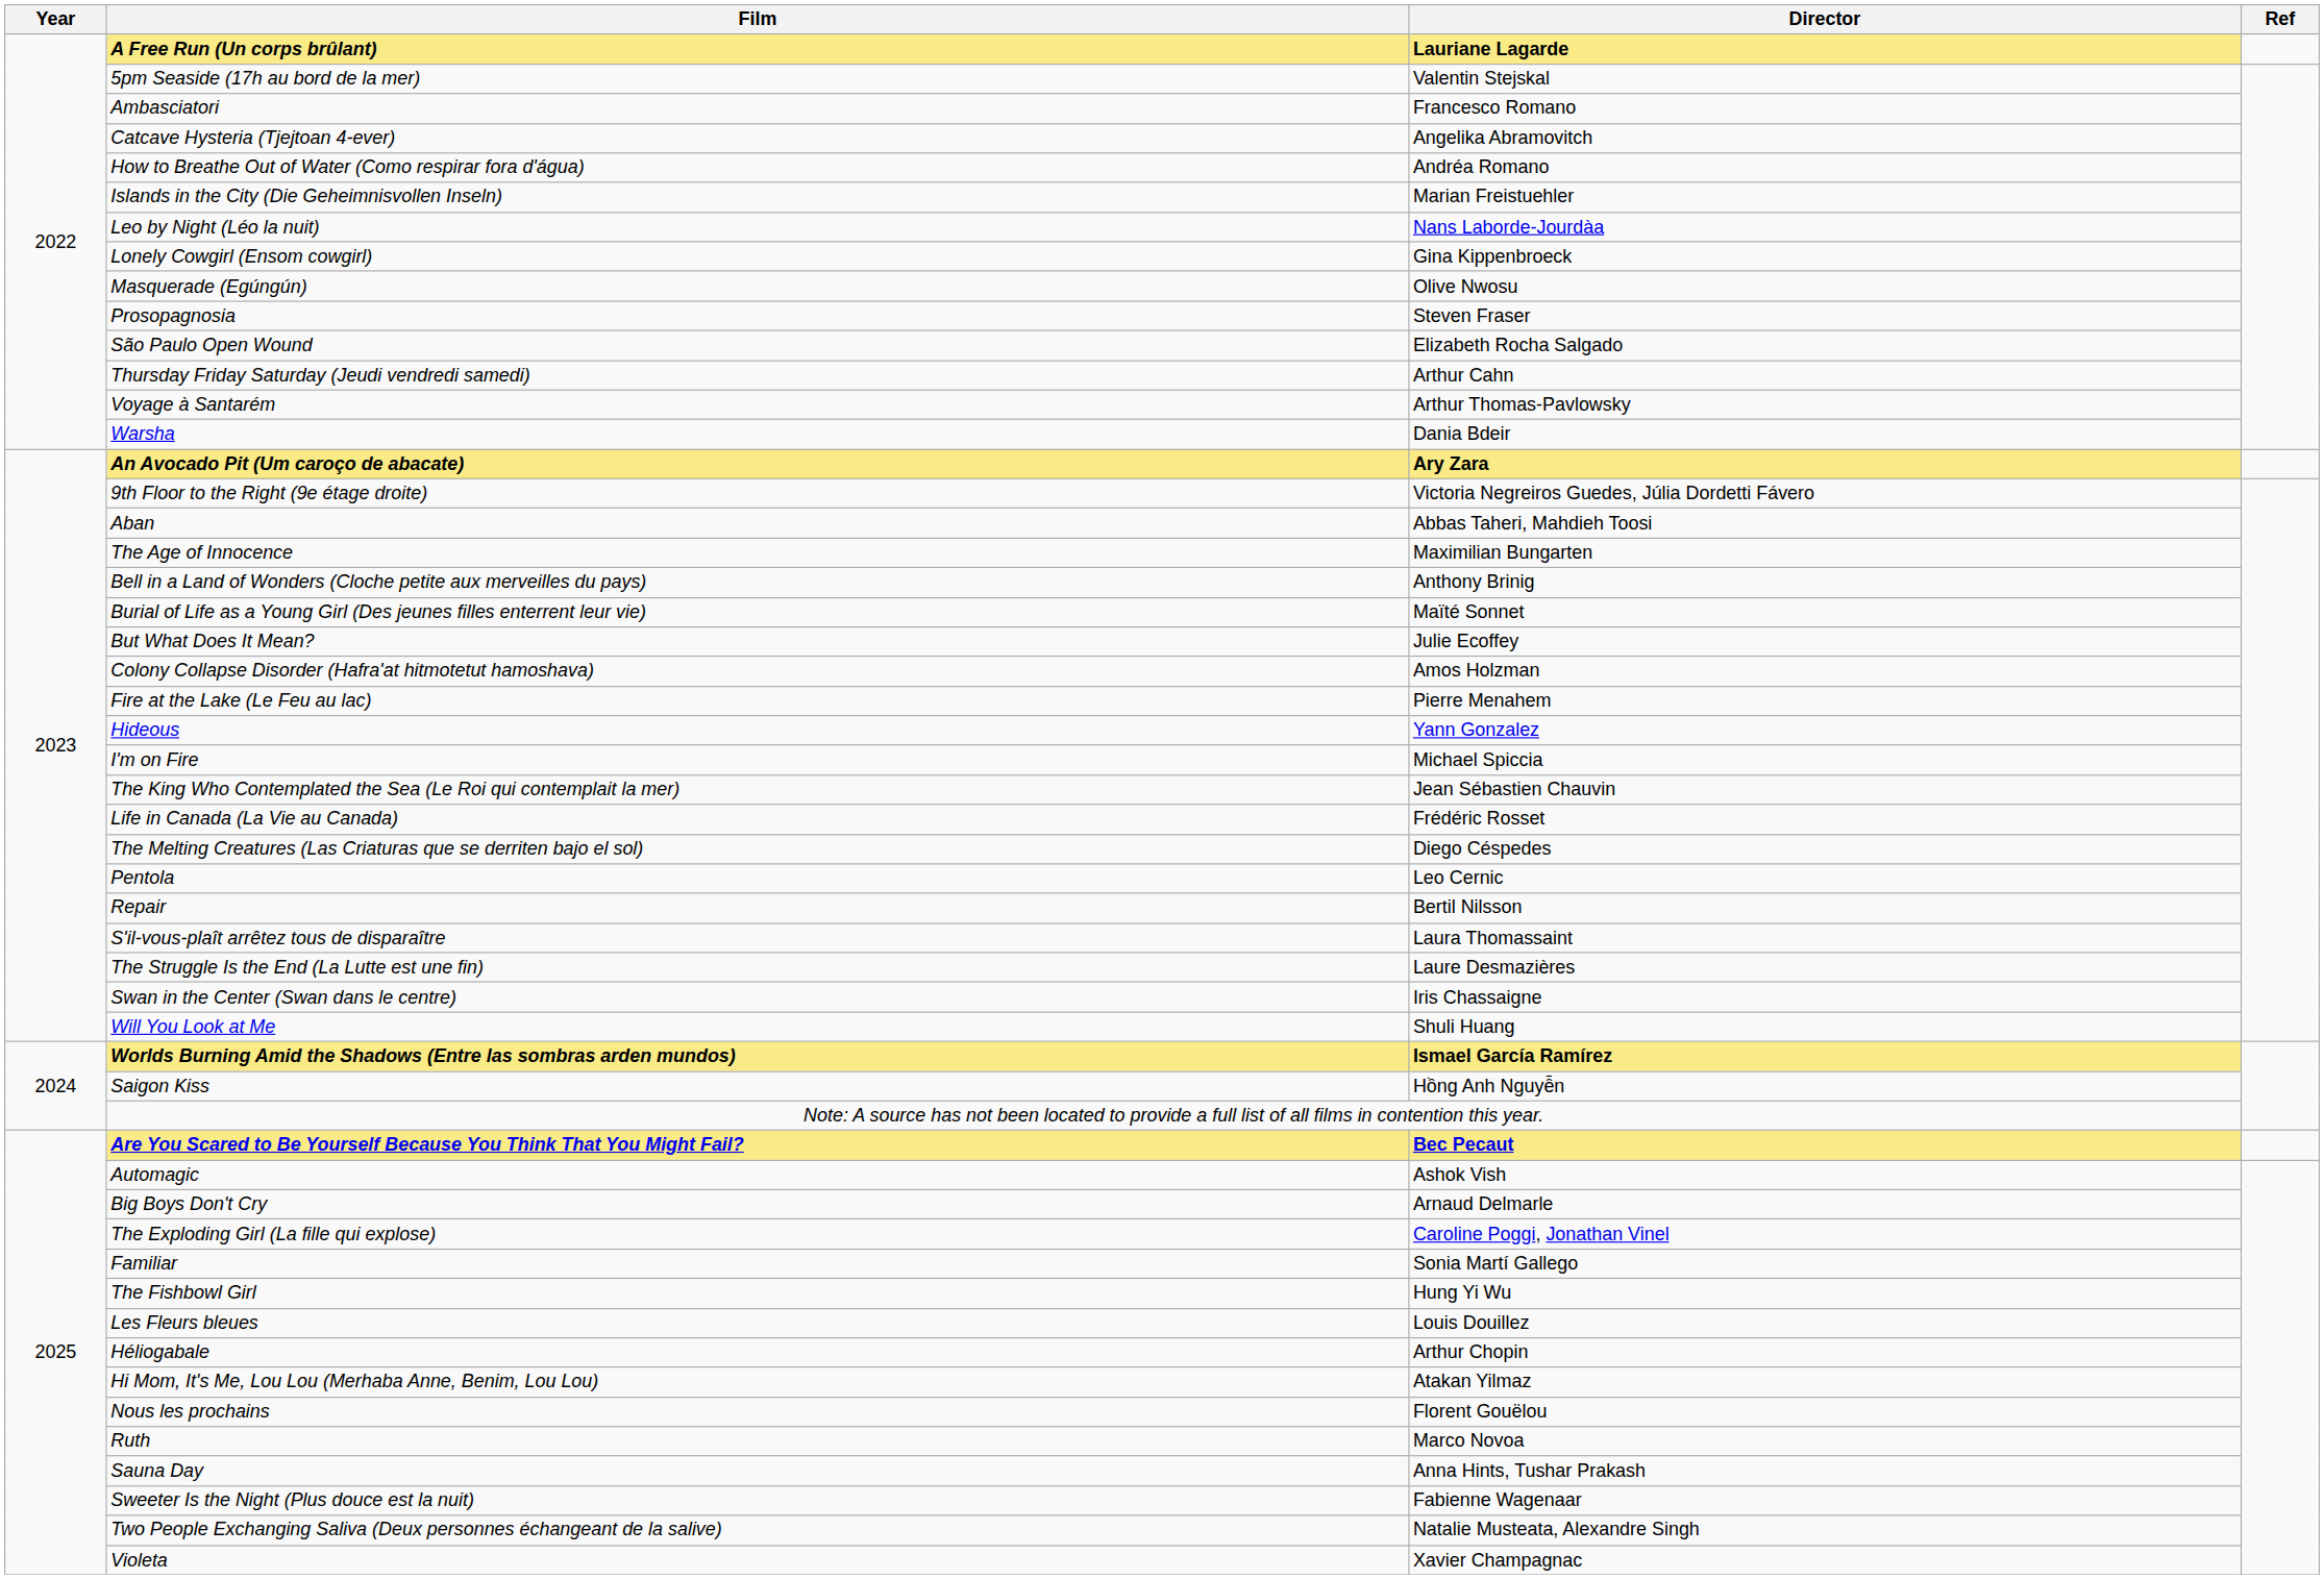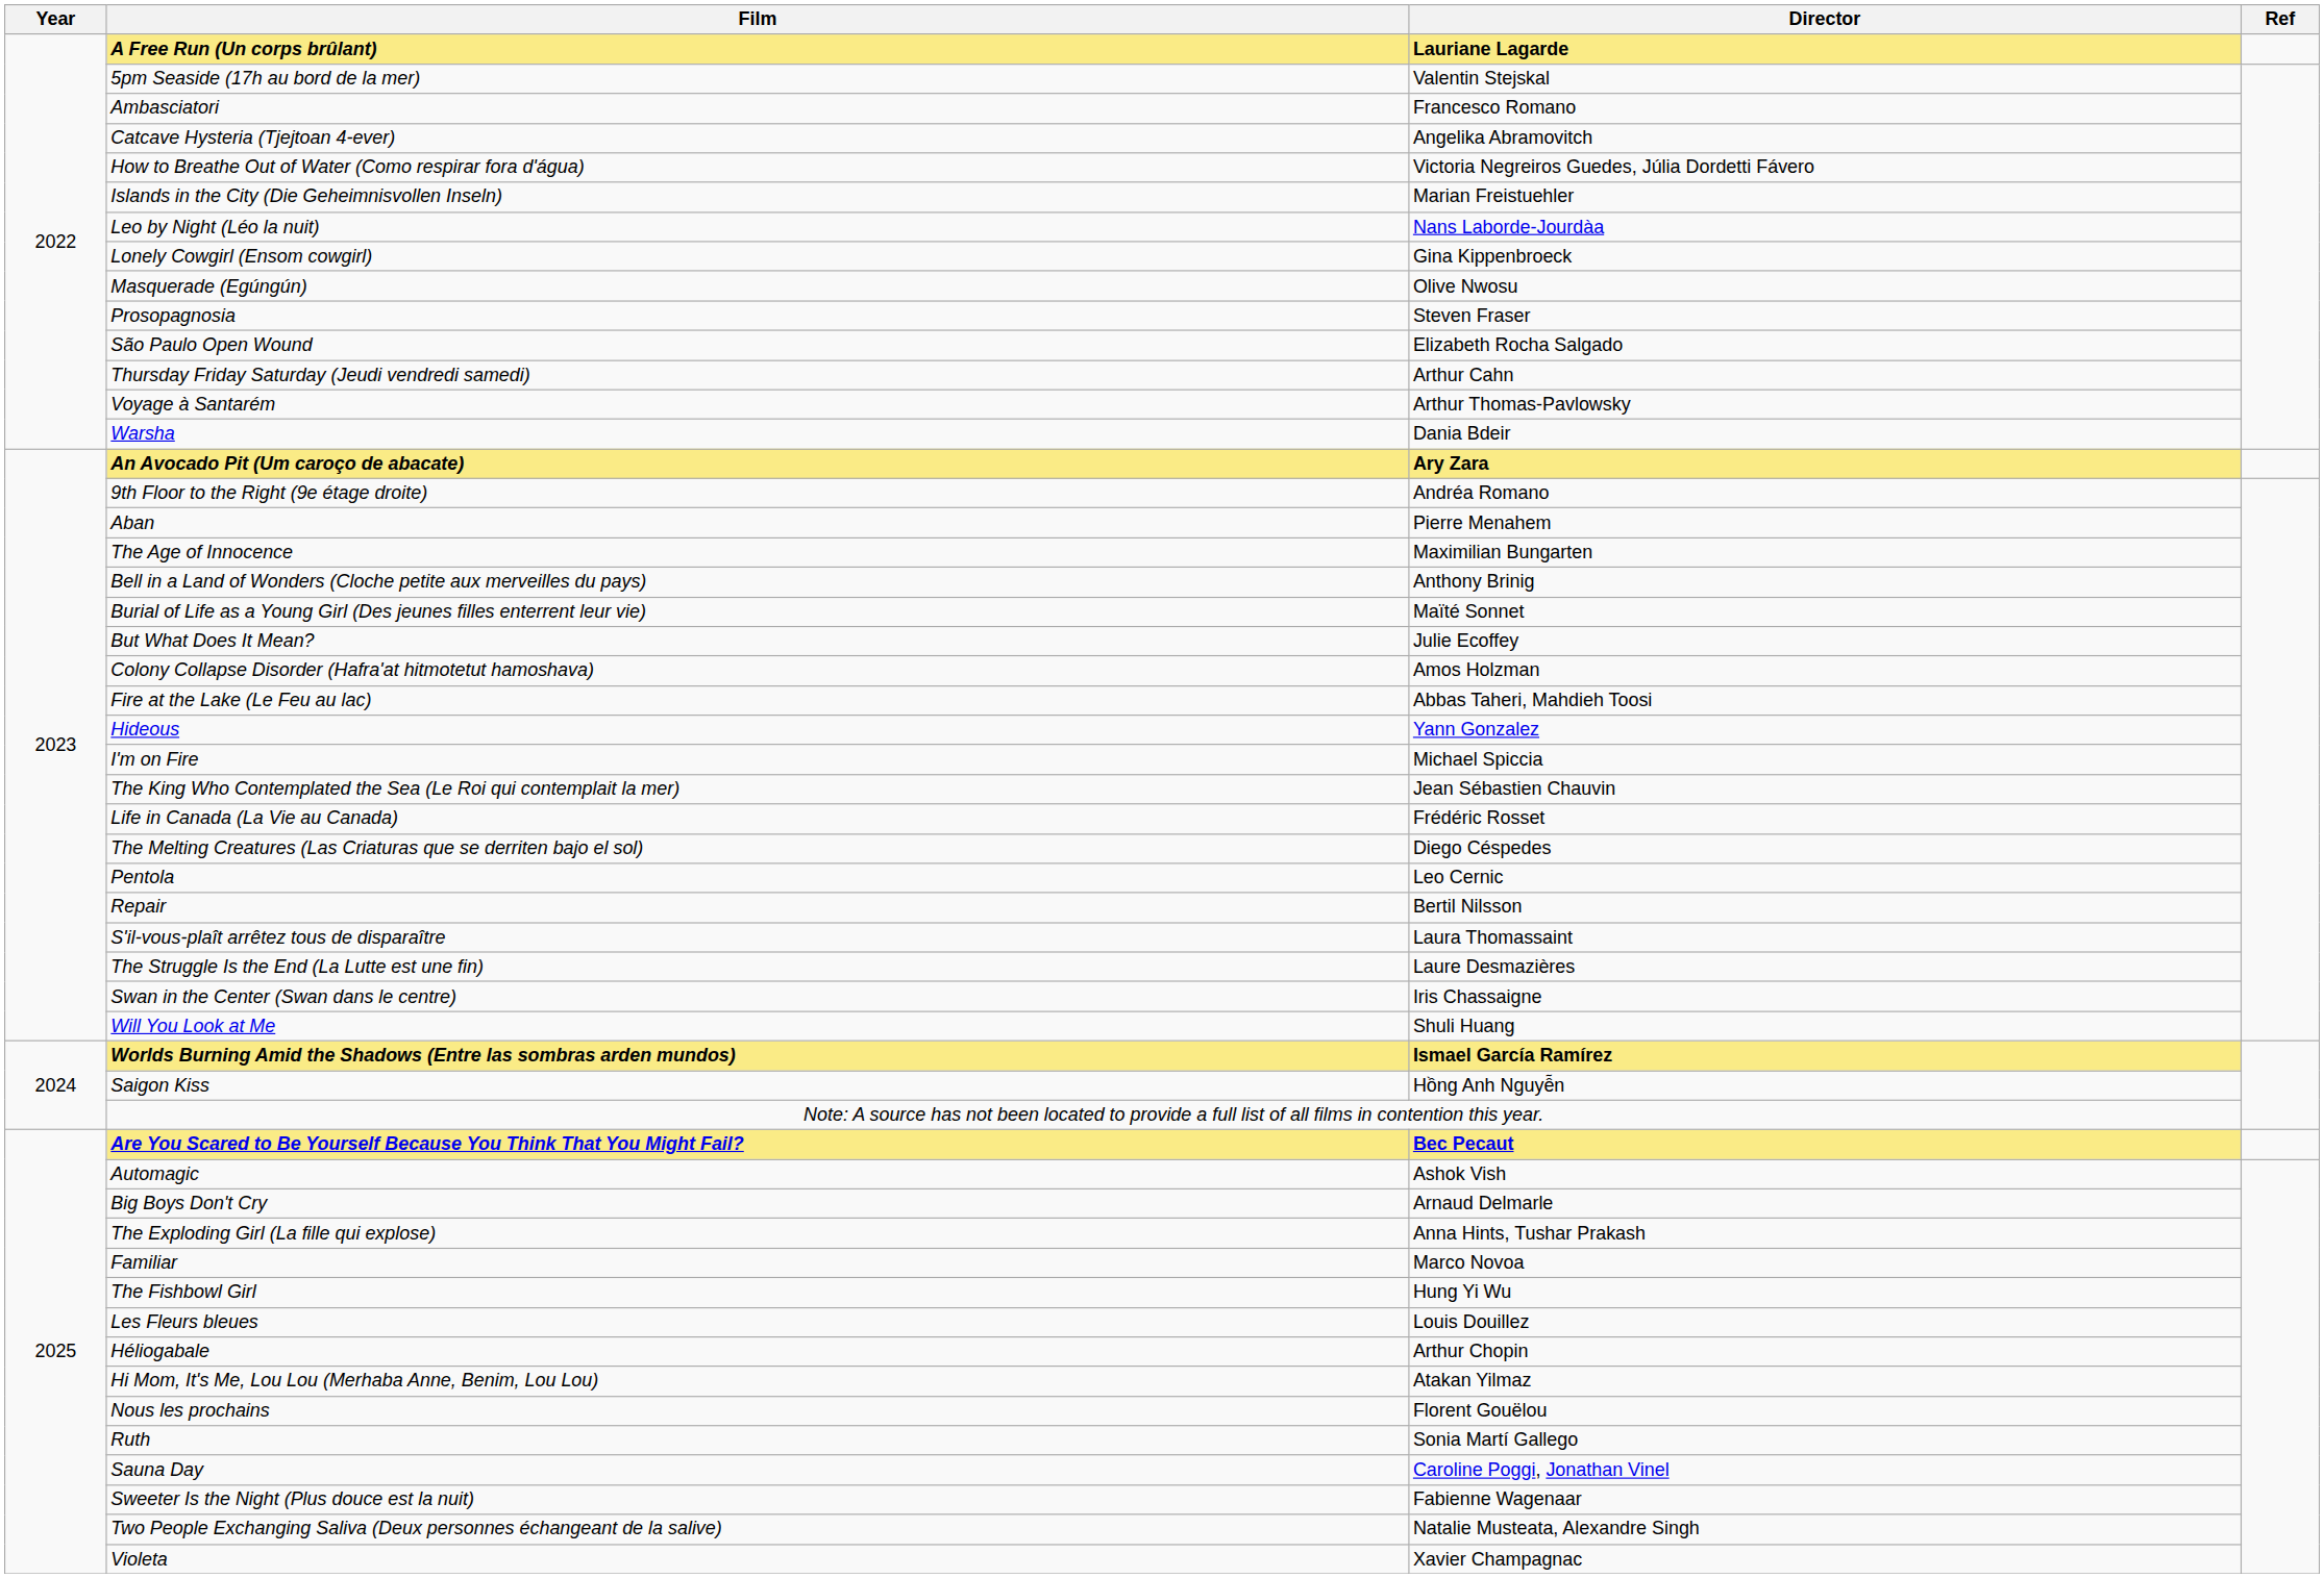 <table class="wikitable" width="100%">
 <tr>
 <th>Year</th>
 <th>Film</th>
 <th>Director</th>
 <th>Ref</th>
 </tr>
 <tr>
 <td align="center" rowspan=14>2022</td>
 <td style="background:#FAEB86"><strong><em>A Free Run (Un corps brûlant)</em></strong></td>
 <td style="background:#FAEB86"><strong>Lauriane Lagarde</strong></td>
 <td></td>
 </tr>
 <tr>
 <td><em>5pm Seaside (17h au bord de la mer)</em></td>
 <td>Valentin Stejskal</td>
 <td rowspan=13></td>
 </tr>
 <tr>
 <td><em>Ambasciatori</em></td>
 <td>Francesco Romano</td>
 </tr>
 <tr>
 <td><em>Catcave Hysteria (Tjejtoan 4-ever)</em></td>
 <td>Angelika Abramovitch</td>
 </tr>
 <tr>
 <td><em>How to Breathe Out of Water (Como respirar fora d'água)</em></td>
-<td>Andréa Romano</td>
+<td>Victoria Negreiros Guedes, Júlia Dordetti Fávero</td>
 </tr>
 <tr>
 <td><em>Islands in the City (Die Geheimnisvollen Inseln)</em></td>
 <td>Marian Freistuehler</td>
 </tr>
 <tr>
 <td><em>Leo by Night (Léo la nuit)</em></td>
 <td><a href='#'>Nans Laborde-Jourdàa</a></td>
 </tr>
 <tr>
 <td><em>Lonely Cowgirl (Ensom cowgirl)</em></td>
 <td>Gina Kippenbroeck</td>
 </tr>
 <tr>
 <td><em>Masquerade (Egúngún)</em></td>
 <td>Olive Nwosu</td>
 </tr>
 <tr>
 <td><em>Prosopagnosia</em></td>
 <td>Steven Fraser</td>
 </tr>
 <tr>
 <td><em>São Paulo Open Wound</em></td>
 <td>Elizabeth Rocha Salgado</td>
 </tr>
 <tr>
 <td><em>Thursday Friday Saturday (Jeudi vendredi samedi)</em></td>
 <td>Arthur Cahn</td>
 </tr>
 <tr>
 <td><em>Voyage à Santarém</em></td>
 <td>Arthur Thomas-Pavlowsky</td>
 </tr>
 <tr>
 <td><em><a href='#'>Warsha</a></em></td>
 <td>Dania Bdeir</td>
 </tr>
 <tr>
 <td align="center" rowspan=20>2023</td>
 <td style="background:#FAEB86"><strong><em>An Avocado Pit (Um caroço de abacate)</em></strong></td>
 <td style="background:#FAEB86"><strong>Ary Zara</strong></td>
 <td></td>
 </tr>
 <tr>
 <td><em>9th Floor to the Right (9e étage droite)</em></td>
-<td>Victoria Negreiros Guedes, Júlia Dordetti Fávero</td>
+<td>Andréa Romano</td>
 <td rowspan=19></td>
 </tr>
 <tr>
 <td><em>Aban</em></td>
-<td>Abbas Taheri, Mahdieh Toosi</td>
+<td>Pierre Menahem</td>
 </tr>
 <tr>
 <td><em>The Age of Innocence</em></td>
 <td>Maximilian Bungarten</td>
 </tr>
 <tr>
 <td><em>Bell in a Land of Wonders (Cloche petite aux merveilles du pays)</em></td>
 <td>Anthony Brinig</td>
 </tr>
 <tr>
 <td><em>Burial of Life as a Young Girl (Des jeunes filles enterrent leur vie)</em></td>
 <td>Maïté Sonnet</td>
 </tr>
 <tr>
 <td><em>But What Does It Mean?</em></td>
 <td>Julie Ecoffey</td>
 </tr>
 <tr>
 <td><em>Colony Collapse Disorder (Hafra'at hitmotetut hamoshava)</em></td>
 <td>Amos Holzman</td>
 </tr>
 <tr>
 <td><em>Fire at the Lake (Le Feu au lac)</em></td>
-<td>Pierre Menahem</td>
+<td>Abbas Taheri, Mahdieh Toosi</td>
 </tr>
 <tr>
 <td><em><a href='#'>Hideous</a></em></td>
 <td><a href='#'>Yann Gonzalez</a></td>
 </tr>
 <tr>
 <td><em>I'm on Fire</em></td>
 <td>Michael Spiccia</td>
 </tr>
 <tr>
 <td><em>The King Who Contemplated the Sea (Le Roi qui contemplait la mer)</em></td>
 <td>Jean Sébastien Chauvin</td>
 </tr>
 <tr>
 <td><em>Life in Canada (La Vie au Canada)</em></td>
 <td>Frédéric Rosset</td>
 </tr>
 <tr>
 <td><em>The Melting Creatures (Las Criaturas que se derriten bajo el sol)</em></td>
 <td>Diego Céspedes</td>
 </tr>
 <tr>
 <td><em>Pentola</em></td>
 <td>Leo Cernic</td>
 </tr>
 <tr>
 <td><em>Repair</em></td>
 <td>Bertil Nilsson</td>
 </tr>
 <tr>
 <td><em>S'il-vous-plaît arrêtez tous de disparaître</em></td>
 <td>Laura Thomassaint</td>
 </tr>
 <tr>
 <td><em>The Struggle Is the End (La Lutte est une fin)</em></td>
 <td>Laure Desmazières</td>
 </tr>
 <tr>
 <td><em>Swan in the Center (Swan dans le centre)</em></td>
 <td>Iris Chassaigne</td>
 </tr>
 <tr>
 <td><em><a href='#'>Will You Look at Me</a></em></td>
 <td>Shuli Huang</td>
 </tr>
 <tr>
 <td align="center" rowspan=3>2024</td>
 <td style="background:#FAEB86"><strong><em>Worlds Burning Amid the Shadows (Entre las sombras arden mundos)</em></strong></td>
 <td style="background:#FAEB86"><strong>Ismael García Ramírez</strong></td>
 <td rowspan=3></td>
 </tr>
 <tr>
 <td><em>Saigon Kiss</em></td>
 <td>Hồng Anh Nguyễn</td>
 </tr>
 <tr>
 <td colspan=2 style="text-align:center;"><em>Note: A source has not been located to provide a full list of all films in contention this year.</em></td>
 </tr>
 <tr>
 <td align="center" rowspan=15>2025</td>
 <td style="background:#FAEB86"><strong><em><a href='#'>Are You Scared to Be Yourself Because You Think That You Might Fail?</a></em></strong></td>
 <td style="background:#FAEB86"><strong><a href='#'>Bec Pecaut</a></strong></td>
 <td></td>
 </tr>
 <tr>
 <td><em>Automagic</em></td>
 <td>Ashok Vish</td>
 <td rowspan=14></td>
 </tr>
 <tr>
 <td><em>Big Boys Don't Cry</em></td>
 <td>Arnaud Delmarle</td>
 </tr>
 <tr>
 <td><em>The Exploding Girl (La fille qui explose)</em></td>
-<td><a href='#'>Caroline Poggi</a>, <a href='#'>Jonathan Vinel</a></td>
+<td>Anna Hints, Tushar Prakash</td>
 </tr>
 <tr>
 <td><em>Familiar</em></td>
-<td>Sonia Martí Gallego</td>
+<td>Marco Novoa</td>
 </tr>
 <tr>
 <td><em>The Fishbowl Girl</em></td>
 <td>Hung Yi Wu</td>
 </tr>
 <tr>
 <td><em>Les Fleurs bleues</em></td>
 <td>Louis Douillez</td>
 </tr>
 <tr>
 <td><em>Héliogabale</em></td>
 <td>Arthur Chopin</td>
 </tr>
 <tr>
 <td><em>Hi Mom, It's Me, Lou Lou (Merhaba Anne, Benim, Lou Lou)</em></td>
 <td>Atakan Yilmaz</td>
 </tr>
 <tr>
 <td><em>Nous les prochains</em></td>
 <td>Florent Gouëlou</td>
 </tr>
 <tr>
 <td><em>Ruth</em></td>
-<td>Marco Novoa</td>
+<td>Sonia Martí Gallego</td>
 </tr>
 <tr>
 <td><em>Sauna Day</em></td>
-<td>Anna Hints, Tushar Prakash</td>
+<td><a href='#'>Caroline Poggi</a>, <a href='#'>Jonathan Vinel</a></td>
 </tr>
 <tr>
 <td><em>Sweeter Is the Night (Plus douce est la nuit)</em></td>
 <td>Fabienne Wagenaar</td>
 </tr>
 <tr>
 <td><em>Two People Exchanging Saliva (Deux personnes échangeant de la salive)</em></td>
 <td>Natalie Musteata, Alexandre Singh</td>
 </tr>
 <tr>
 <td><em>Violeta</em></td>
 <td>Xavier Champagnac</td>
 </tr>
 </table>
